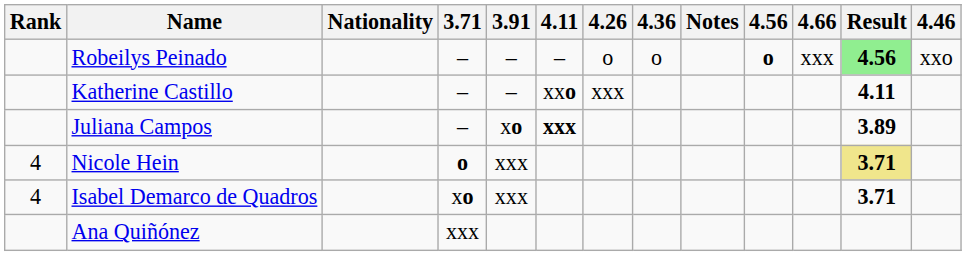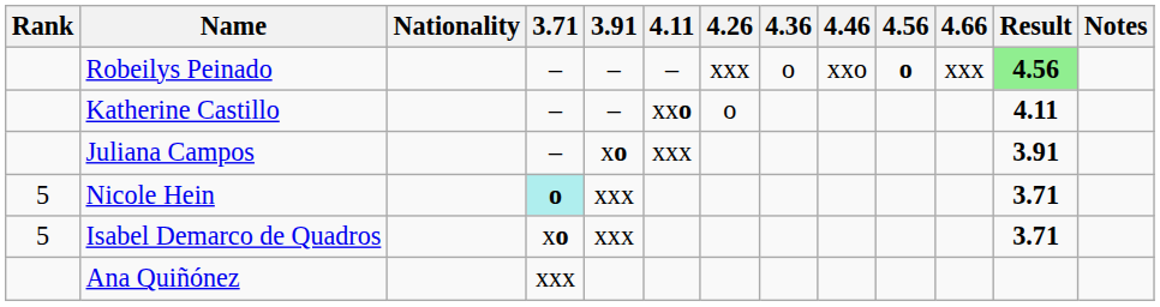 <table class="wikitable sortable" style="text-align:center">
 <tr>
 <th>Rank</th>
 <th>Name</th>
 <th>Nationality</th>
 <th>3.71</th>
 <th>3.91</th>
 <th>4.11</th>
 <th>4.26</th>
 <th>4.36</th>
-<th>Notes</th>
+<th>4.46</th>
 <th>4.56</th>
 <th>4.66</th>
 <th>Result</th>
-<th>4.46</th>
+<th>Notes</th>
 </tr>
 <tr>
 <td></td>
 <td align=left><a href='#'>Robeilys Peinado</a></td>
 <td align=left></td>
 <td>–</td>
 <td>–</td>
 <td>–</td>
+<td>xxx</td>
 <td>o</td>
-<td>o</td>
-<td></td>
+<td>xxo</td>
 <td><strong>o</strong></td>
 <td>xxx</td>
 <td style="background: lightgreen;"><strong>4.56</strong></td>
-<td>xxo</td>
+<td></td>
 </tr>
 <tr>
 <td></td>
 <td align=left><a href='#'>Katherine Castillo</a></td>
 <td align=left></td>
 <td>–</td>
 <td>–</td>
 <td>xx<strong>o</strong></td>
-<td>xxx</td>
+<td>o</td>
 <td></td>
 <td></td>
 <td></td>
 <td></td>
 <td><strong>4.11</strong></td>
 <td></td>
 </tr>
 <tr>
 <td></td>
 <td align=left><a href='#'>Juliana Campos</a></td>
 <td align=left></td>
 <td>–</td>
 <td>x<strong>o</strong></td>
-<td><strong>xxx</strong></td>
+<td>xxx</td>
 <td></td>
 <td></td>
 <td></td>
 <td></td>
 <td></td>
-<td><strong>3.89</strong></td>
+<td><strong>3.91</strong></td>
 <td></td>
 </tr>
 <tr>
-<td>4</td>
+<td>5</td>
 <td align=left><a href='#'>Nicole Hein</a></td>
 <td align=left></td>
-<td><strong>o</strong></td>
+<td style="background: paleturquoise;"><strong>o</strong></td>
 <td>xxx</td>
 <td></td>
 <td></td>
 <td></td>
 <td></td>
 <td></td>
 <td></td>
-<td style="background: khaki;"><strong>3.71</strong></td>
+<td><strong>3.71</strong></td>
 <td></td>
 </tr>
 <tr>
-<td>4</td>
+<td>5</td>
 <td align=left><a href='#'>Isabel Demarco de Quadros</a></td>
 <td align=left></td>
 <td>x<strong>o</strong></td>
 <td>xxx</td>
 <td></td>
 <td></td>
 <td></td>
 <td></td>
 <td></td>
 <td></td>
 <td><strong>3.71</strong></td>
 <td></td>
 </tr>
 <tr>
 <td></td>
 <td align=left><a href='#'>Ana Quiñónez</a></td>
 <td align=left></td>
 <td>xxx</td>
 <td></td>
 <td></td>
 <td></td>
 <td></td>
 <td></td>
 <td></td>
 <td></td>
 <td><strong></strong></td>
 <td></td>
 </tr>
 </table>
